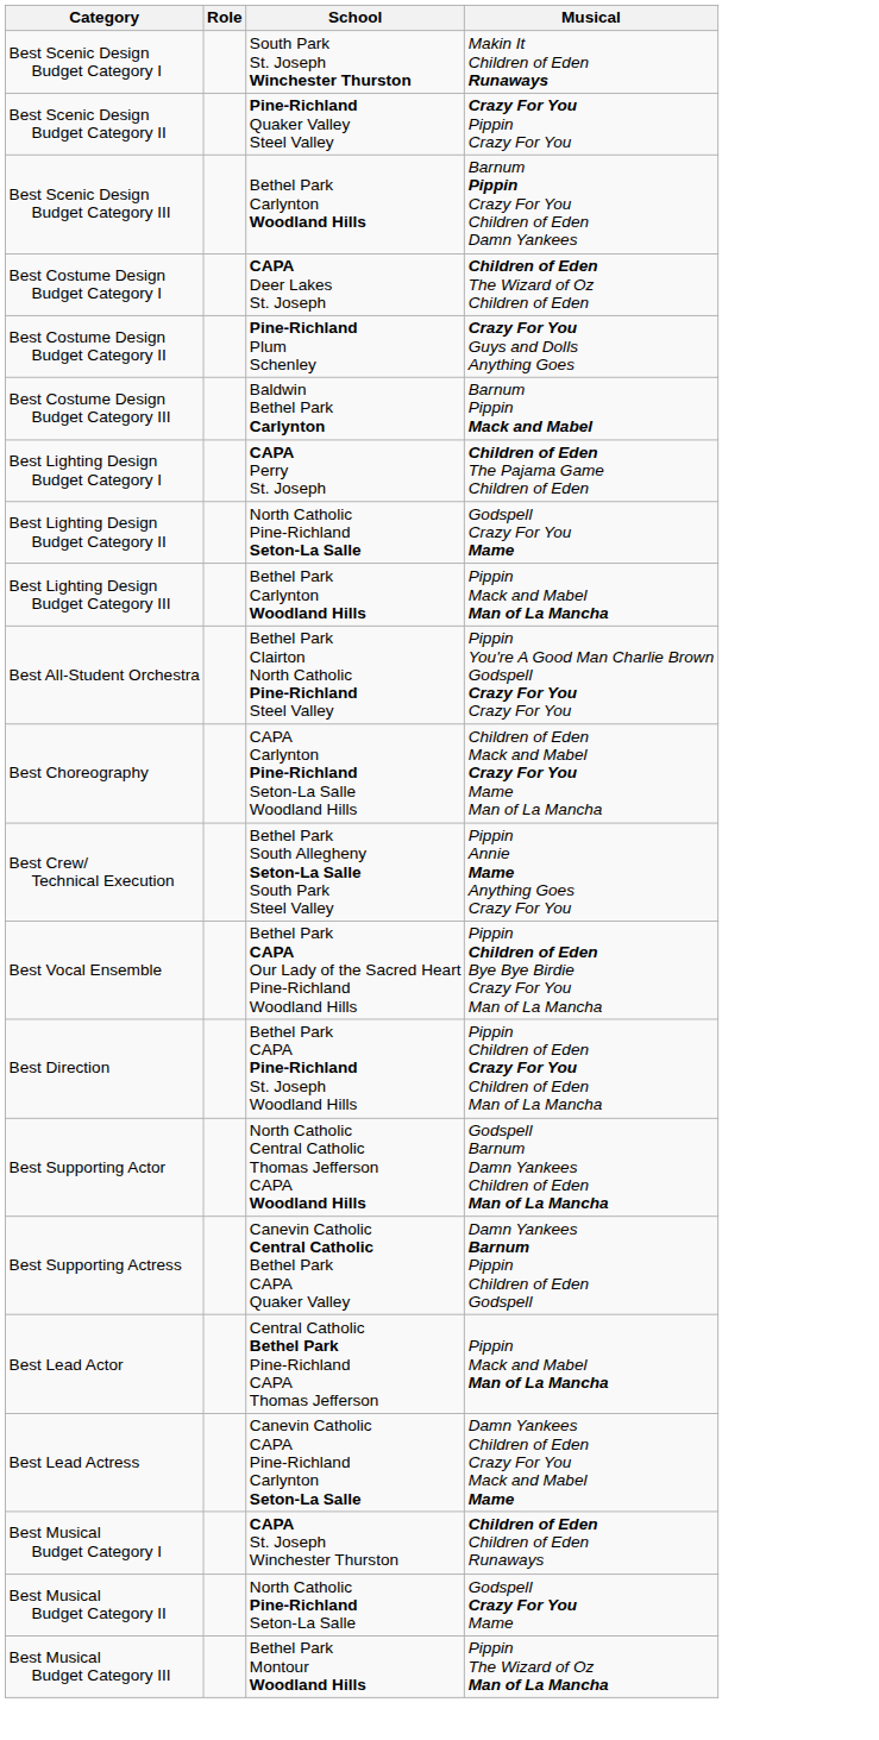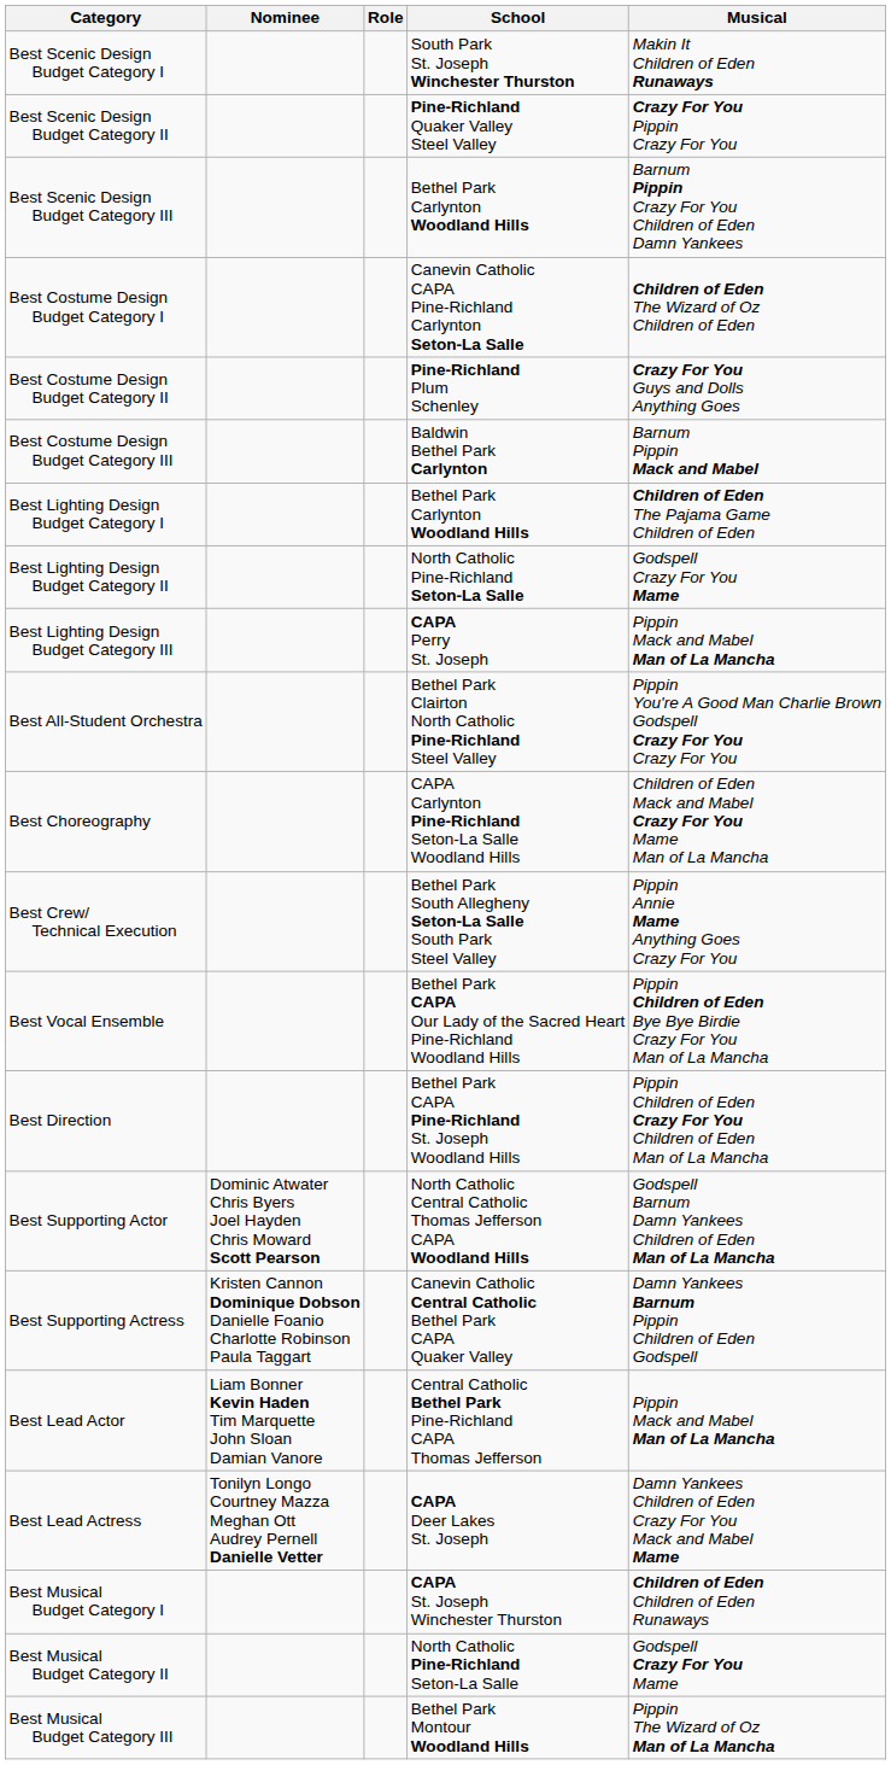 <table class="wikitable">
 <tr>
 <th>Category</th>
+<th>Nominee</th>
 <th>Role</th>
 <th>School</th>
 <th>Musical</th>
 </tr>
 <tr>
 <td>Best Scenic Design<br>     Budget Category I</td>
 <td></td>
+<td></td>
 <td>South Park<br>St. Joseph<br><strong>Winchester Thurston</strong></td>
 <td><em>Makin It</em><br><em>Children of Eden</em><br><strong><em>Runaways</em></strong></td>
 </tr>
 <tr>
 <td>Best Scenic Design<br>     Budget Category II</td>
+<td></td>
 <td></td>
 <td><strong>Pine-Richland</strong><br>Quaker Valley<br>Steel Valley</td>
 <td><strong><em>Crazy For You</em></strong><br><em>Pippin</em><br><em>Crazy For You</em></td>
 </tr>
 <tr>
 <td>Best Scenic Design<br>     Budget Category III</td>
 <td></td>
+<td></td>
 <td>Bethel Park<br>Carlynton<br><strong>Woodland Hills</strong></td>
 <td><em>Barnum</em><br><strong><em>Pippin</em></strong><br><em>Crazy For You</em><br><em>Children of Eden</em><br><em>Damn Yankees</em></td>
 </tr>
 <tr>
 <td>Best Costume Design<br>     Budget Category I</td>
 <td></td>
-<td><strong>CAPA</strong><br>Deer Lakes<br>St. Joseph</td>
+<td></td>
+<td>Canevin Catholic<br>CAPA<br>Pine-Richland<br>Carlynton<br><strong>Seton-La Salle</strong></td>
 <td><strong><em>Children of Eden</em></strong><br><em>The Wizard of Oz</em><br><em>Children of Eden</em></td>
 </tr>
 <tr>
 <td>Best Costume Design<br>     Budget Category II</td>
+<td></td>
 <td></td>
 <td><strong>Pine-Richland</strong><br>Plum<br>Schenley</td>
 <td><strong><em>Crazy For You</em></strong><br><em>Guys and Dolls</em><br><em>Anything Goes</em></td>
 </tr>
 <tr>
 <td>Best Costume Design<br>     Budget Category III</td>
 <td></td>
+<td></td>
 <td>Baldwin<br>Bethel Park<br><strong>Carlynton</strong></td>
 <td><em>Barnum</em><br><em>Pippin</em><br><strong><em>Mack and Mabel</em></strong></td>
 </tr>
 <tr>
 <td>Best Lighting Design<br>     Budget Category I</td>
 <td></td>
-<td><strong>CAPA</strong><br>Perry<br>St. Joseph</td>
+<td></td>
+<td>Bethel Park<br>Carlynton<br><strong>Woodland Hills</strong></td>
 <td><strong><em>Children of Eden</em></strong><br><em>The Pajama Game</em><br><em>Children of Eden</em></td>
 </tr>
 <tr>
 <td>Best Lighting Design<br>     Budget Category II</td>
+<td></td>
 <td></td>
 <td>North Catholic<br>Pine-Richland<br><strong>Seton-La Salle</strong></td>
 <td><em>Godspell</em><br><em>Crazy For You</em><br><strong><em>Mame</em></strong></td>
 </tr>
 <tr>
 <td>Best Lighting Design<br>     Budget Category III</td>
 <td></td>
-<td>Bethel Park<br>Carlynton<br><strong>Woodland Hills</strong></td>
+<td></td>
+<td><strong>CAPA</strong><br>Perry<br>St. Joseph</td>
 <td><em>Pippin</em><br><em>Mack and Mabel</em><br><strong><em>Man of La Mancha</em></strong></td>
 </tr>
 <tr>
 <td>Best All-Student Orchestra</td>
+<td></td>
 <td></td>
 <td>Bethel Park<br>Clairton<br>North Catholic<br><strong>Pine-Richland</strong><br>Steel Valley</td>
 <td><em>Pippin</em><br><em>You're A Good Man Charlie Brown</em><br><em>Godspell</em><br><strong><em>Crazy For You</em></strong><br><em>Crazy For You</em></td>
 </tr>
 <tr>
 <td>Best Choreography</td>
 <td></td>
+<td></td>
 <td>CAPA<br>Carlynton<br><strong>Pine-Richland</strong><br>Seton-La Salle<br>Woodland Hills</td>
 <td><em>Children of Eden</em><br><em>Mack and Mabel</em><br><strong><em>Crazy For You</em></strong><br><em>Mame</em><br><em>Man of La Mancha</em></td>
 </tr>
 <tr>
 <td>Best Crew/<br>     Technical Execution</td>
+<td></td>
 <td></td>
 <td>Bethel Park<br>South Allegheny<br><strong>Seton-La Salle</strong><br>South Park<br>Steel Valley</td>
 <td><em>Pippin</em><br><em>Annie</em><br><strong><em>Mame</em></strong><br><em>Anything Goes</em><br><em>Crazy For You</em></td>
 </tr>
 <tr>
 <td>Best Vocal Ensemble</td>
 <td></td>
+<td></td>
 <td>Bethel Park<br><strong>CAPA</strong><br>Our Lady of the Sacred Heart<br>Pine-Richland<br>Woodland Hills</td>
 <td><em>Pippin</em><br><strong><em>Children of Eden</em></strong><br><em>Bye Bye Birdie</em><br><em>Crazy For You</em><br><em>Man of La Mancha</em></td>
 </tr>
 <tr>
 <td>Best Direction</td>
 <td></td>
+<td></td>
 <td>Bethel Park<br>CAPA<br><strong>Pine-Richland</strong><br>St. Joseph<br>Woodland Hills</td>
 <td><em>Pippin</em><br><em>Children of Eden</em><br><strong><em>Crazy For You</em></strong><br><em>Children of Eden</em><br><em>Man of La Mancha</em></td>
 </tr>
 <tr>
 <td>Best Supporting Actor</td>
+<td>Dominic Atwater<br>Chris Byers<br>Joel Hayden<br>Chris Moward<br><strong>Scott Pearson</strong></td>
 <td></td>
 <td>North Catholic<br>Central Catholic<br>Thomas Jefferson<br>CAPA<br><strong>Woodland Hills</strong></td>
 <td><em>Godspell</em><br><em>Barnum</em><br><em>Damn Yankees</em><br><em>Children of Eden</em><br><strong><em>Man of La Mancha</em></strong></td>
 </tr>
 <tr>
 <td>Best Supporting Actress</td>
+<td>Kristen Cannon<br><strong>Dominique Dobson</strong><br>Danielle Foanio<br>Charlotte Robinson<br>Paula Taggart</td>
 <td></td>
 <td>Canevin Catholic<br><strong>Central Catholic</strong><br>Bethel Park<br>CAPA<br>Quaker Valley</td>
 <td><em>Damn Yankees</em><br><strong><em>Barnum</em></strong><br><em>Pippin</em><br><em>Children of Eden</em><br><em>Godspell</em></td>
 </tr>
 <tr>
 <td>Best Lead Actor</td>
+<td>Liam Bonner<br><strong>Kevin Haden</strong><br>Tim Marquette<br>John Sloan<br>Damian Vanore</td>
 <td></td>
 <td>Central Catholic<br><strong>Bethel Park</strong><br>Pine-Richland<br>CAPA<br>Thomas Jefferson</td>
 <td><em>Pippin</em><br><em>Mack and Mabel</em><br><strong><em>Man of La Mancha</em></strong></td>
 </tr>
 <tr>
 <td>Best Lead Actress</td>
+<td>Tonilyn Longo<br>Courtney Mazza<br>Meghan Ott<br>Audrey Pernell<br><strong>Danielle Vetter</strong></td>
 <td></td>
-<td>Canevin Catholic<br>CAPA<br>Pine-Richland<br>Carlynton<br><strong>Seton-La Salle</strong></td>
+<td><strong>CAPA</strong><br>Deer Lakes<br>St. Joseph</td>
 <td><em>Damn Yankees</em><br><em>Children of Eden</em><br><em>Crazy For You</em><br><em>Mack and Mabel</em><br><strong><em>Mame</em></strong></td>
 </tr>
 <tr>
 <td>Best Musical<br>     Budget Category I</td>
+<td></td>
 <td></td>
 <td><strong>CAPA</strong><br>St. Joseph<br>Winchester Thurston</td>
 <td><strong><em>Children of Eden</em></strong><br><em>Children of Eden</em><br><em>Runaways</em></td>
 </tr>
 <tr>
 <td>Best Musical<br>     Budget Category II</td>
 <td></td>
+<td></td>
 <td>North Catholic<br><strong>Pine-Richland</strong><br>Seton-La Salle</td>
 <td><em>Godspell</em><br><strong><em>Crazy For You</em></strong><br><em>Mame</em></td>
 </tr>
 <tr>
 <td>Best Musical<br>     Budget Category III</td>
 <td></td>
+<td></td>
 <td>Bethel Park<br>Montour<br><strong>Woodland Hills</strong></td>
 <td><em>Pippin</em><br><em>The Wizard of Oz</em><br><strong><em>Man of La Mancha</em></strong></td>
 </tr>
 </table>
